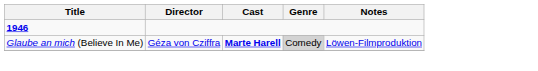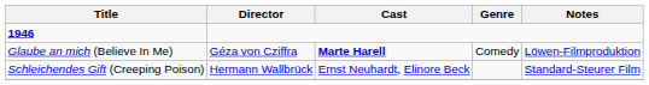 <table class="wikitable">
 <tr>
 <th>Title</th>
 <th>Director</th>
 <th>Cast</th>
 <th>Genre</th>
 <th>Notes</th>
 </tr>
 <tr>
 <td><strong><a href='#'>1946</a></strong></td>
 </tr>
 <tr>
 <td><em><a href='#'>Glaube an mich</a></em> (Believe In Me)</td>
 <td><a href='#'>Géza von Cziffra</a></td>
 <td><strong><a href='#'>Marte Harell</a></strong></td>
-<td style="background: lightgrey;">Comedy</td>
+<td>Comedy</td>
 <td><a href='#'>Löwen-Filmproduktion</a></td>
+</tr>
+<tr>
+<td><em><a href='#'>Schleichendes Gift</a></em> (Creeping Poison)</td>
+<td><a href='#'>Hermann Wallbrück</a></td>
+<td><a href='#'>Ernst Neuhardt</a>, <a href='#'>Elinore Beck</a></td>
+<td></td>
+<td><a href='#'>Standard-Steurer Film</a></td>
 </tr>
 <tr>
 </tr>
 </table>
